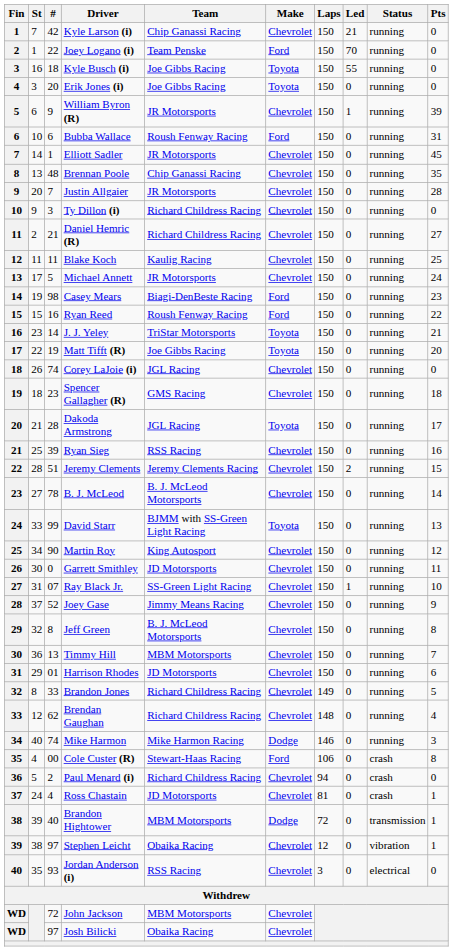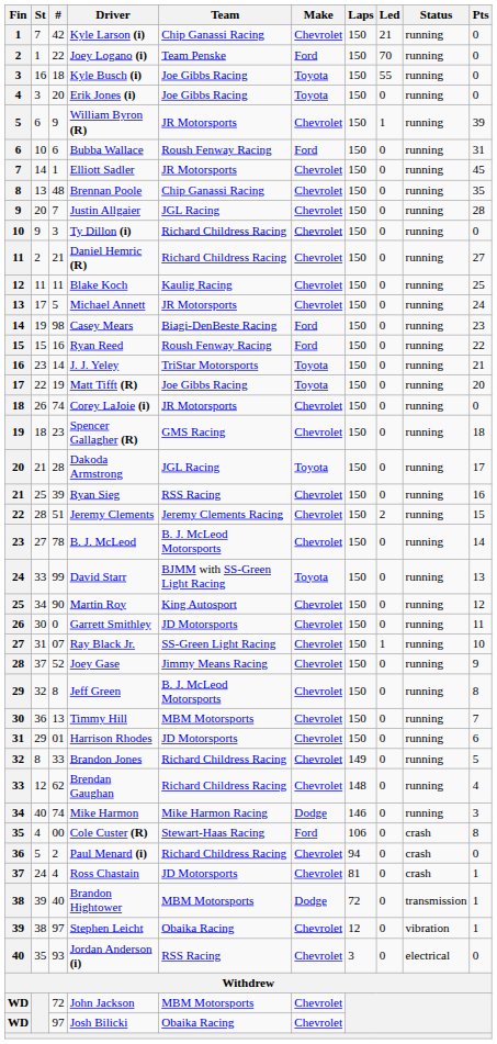 <table class="wikitable" style="font-size:95%">
 <tr>
 <th>Fin</th>
 <th>St</th>
 <th>#</th>
 <th>Driver</th>
 <th>Team</th>
 <th>Make</th>
 <th>Laps</th>
 <th>Led</th>
 <th>Status</th>
 <th>Pts</th>
 </tr>
 <tr>
 <th>1</th>
 <td>7</td>
 <td>42</td>
 <td><a href='#'>Kyle Larson</a> <strong>(i)</strong></td>
 <td><a href='#'>Chip Ganassi Racing</a></td>
 <td><a href='#'>Chevrolet</a></td>
 <td>150</td>
 <td>21</td>
 <td>running</td>
 <td>0</td>
 </tr>
 <tr>
 <th>2</th>
 <td>1</td>
 <td>22</td>
 <td><a href='#'>Joey Logano</a> <strong>(i)</strong></td>
 <td><a href='#'>Team Penske</a></td>
 <td><a href='#'>Ford</a></td>
 <td>150</td>
 <td>70</td>
 <td>running</td>
 <td>0</td>
 </tr>
 <tr>
 <th>3</th>
 <td>16</td>
 <td>18</td>
 <td><a href='#'>Kyle Busch</a> <strong>(i)</strong></td>
 <td><a href='#'>Joe Gibbs Racing</a></td>
 <td><a href='#'>Toyota</a></td>
 <td>150</td>
 <td>55</td>
 <td>running</td>
 <td>0</td>
 </tr>
 <tr>
 <th>4</th>
 <td>3</td>
 <td>20</td>
 <td><a href='#'>Erik Jones</a> <strong>(i)</strong></td>
 <td><a href='#'>Joe Gibbs Racing</a></td>
 <td><a href='#'>Toyota</a></td>
 <td>150</td>
 <td>0</td>
 <td>running</td>
 <td>0</td>
 </tr>
 <tr>
 <th>5</th>
 <td>6</td>
 <td>9</td>
 <td><a href='#'>William Byron</a> <strong>(R)</strong></td>
 <td><a href='#'>JR Motorsports</a></td>
 <td><a href='#'>Chevrolet</a></td>
 <td>150</td>
 <td>1</td>
 <td>running</td>
 <td>39</td>
 </tr>
 <tr>
 <th>6</th>
 <td>10</td>
 <td>6</td>
 <td><a href='#'>Bubba Wallace</a></td>
 <td><a href='#'>Roush Fenway Racing</a></td>
 <td><a href='#'>Ford</a></td>
 <td>150</td>
 <td>0</td>
 <td>running</td>
 <td>31</td>
 </tr>
 <tr>
 <th>7</th>
 <td>14</td>
 <td>1</td>
 <td><a href='#'>Elliott Sadler</a></td>
 <td><a href='#'>JR Motorsports</a></td>
 <td><a href='#'>Chevrolet</a></td>
 <td>150</td>
 <td>0</td>
 <td>running</td>
 <td>45</td>
 </tr>
 <tr>
 <th>8</th>
 <td>13</td>
 <td>48</td>
 <td><a href='#'>Brennan Poole</a></td>
 <td><a href='#'>Chip Ganassi Racing</a></td>
 <td><a href='#'>Chevrolet</a></td>
 <td>150</td>
 <td>0</td>
 <td>running</td>
 <td>35</td>
 </tr>
 <tr>
 <th>9</th>
 <td>20</td>
 <td>7</td>
 <td><a href='#'>Justin Allgaier</a></td>
-<td><a href='#'>JR Motorsports</a></td>
+<td><a href='#'>JGL Racing</a></td>
 <td><a href='#'>Chevrolet</a></td>
 <td>150</td>
 <td>0</td>
 <td>running</td>
 <td>28</td>
 </tr>
 <tr>
 <th>10</th>
 <td>9</td>
 <td>3</td>
 <td><a href='#'>Ty Dillon</a> <strong>(i)</strong></td>
 <td><a href='#'>Richard Childress Racing</a></td>
 <td><a href='#'>Chevrolet</a></td>
 <td>150</td>
 <td>0</td>
 <td>running</td>
 <td>0</td>
 </tr>
 <tr>
 <th>11</th>
 <td>2</td>
 <td>21</td>
 <td><a href='#'>Daniel Hemric</a> <strong>(R)</strong></td>
 <td><a href='#'>Richard Childress Racing</a></td>
 <td><a href='#'>Chevrolet</a></td>
 <td>150</td>
 <td>0</td>
 <td>running</td>
 <td>27</td>
 </tr>
 <tr>
 <th>12</th>
 <td>11</td>
 <td>11</td>
 <td><a href='#'>Blake Koch</a></td>
 <td><a href='#'>Kaulig Racing</a></td>
 <td><a href='#'>Chevrolet</a></td>
 <td>150</td>
 <td>0</td>
 <td>running</td>
 <td>25</td>
 </tr>
 <tr>
 <th>13</th>
 <td>17</td>
 <td>5</td>
 <td><a href='#'>Michael Annett</a></td>
 <td><a href='#'>JR Motorsports</a></td>
 <td><a href='#'>Chevrolet</a></td>
 <td>150</td>
 <td>0</td>
 <td>running</td>
 <td>24</td>
 </tr>
 <tr>
 <th>14</th>
 <td>19</td>
 <td>98</td>
 <td><a href='#'>Casey Mears</a></td>
 <td><a href='#'>Biagi-DenBeste Racing</a></td>
 <td><a href='#'>Ford</a></td>
 <td>150</td>
 <td>0</td>
 <td>running</td>
 <td>23</td>
 </tr>
 <tr>
 <th>15</th>
 <td>15</td>
 <td>16</td>
 <td><a href='#'>Ryan Reed</a></td>
 <td><a href='#'>Roush Fenway Racing</a></td>
 <td><a href='#'>Ford</a></td>
 <td>150</td>
 <td>0</td>
 <td>running</td>
 <td>22</td>
 </tr>
 <tr>
 <th>16</th>
 <td>23</td>
 <td>14</td>
 <td><a href='#'>J. J. Yeley</a></td>
 <td><a href='#'>TriStar Motorsports</a></td>
 <td><a href='#'>Toyota</a></td>
 <td>150</td>
 <td>0</td>
 <td>running</td>
 <td>21</td>
 </tr>
 <tr>
 <th>17</th>
 <td>22</td>
 <td>19</td>
 <td><a href='#'>Matt Tifft</a> <strong>(R)</strong></td>
 <td><a href='#'>Joe Gibbs Racing</a></td>
 <td><a href='#'>Toyota</a></td>
 <td>150</td>
 <td>0</td>
 <td>running</td>
 <td>20</td>
 </tr>
 <tr>
 <th>18</th>
 <td>26</td>
 <td>74</td>
 <td><a href='#'>Corey LaJoie</a> <strong>(i)</strong></td>
-<td><a href='#'>JGL Racing</a></td>
+<td><a href='#'>JR Motorsports</a></td>
 <td><a href='#'>Chevrolet</a></td>
 <td>150</td>
 <td>0</td>
 <td>running</td>
 <td>0</td>
 </tr>
 <tr>
 <th>19</th>
 <td>18</td>
 <td>23</td>
 <td><a href='#'>Spencer Gallagher</a> <strong>(R)</strong></td>
 <td><a href='#'>GMS Racing</a></td>
 <td><a href='#'>Chevrolet</a></td>
 <td>150</td>
 <td>0</td>
 <td>running</td>
 <td>18</td>
 </tr>
 <tr>
 <th>20</th>
 <td>21</td>
 <td>28</td>
 <td><a href='#'>Dakoda Armstrong</a></td>
 <td><a href='#'>JGL Racing</a></td>
 <td><a href='#'>Toyota</a></td>
 <td>150</td>
 <td>0</td>
 <td>running</td>
 <td>17</td>
 </tr>
 <tr>
 <th>21</th>
 <td>25</td>
 <td>39</td>
 <td><a href='#'>Ryan Sieg</a></td>
 <td><a href='#'>RSS Racing</a></td>
 <td><a href='#'>Chevrolet</a></td>
 <td>150</td>
 <td>0</td>
 <td>running</td>
 <td>16</td>
 </tr>
 <tr>
 <th>22</th>
 <td>28</td>
 <td>51</td>
 <td><a href='#'>Jeremy Clements</a></td>
 <td><a href='#'>Jeremy Clements Racing</a></td>
 <td><a href='#'>Chevrolet</a></td>
 <td>150</td>
 <td>2</td>
 <td>running</td>
 <td>15</td>
 </tr>
 <tr>
 <th>23</th>
 <td>27</td>
 <td>78</td>
 <td><a href='#'>B. J. McLeod</a></td>
 <td><a href='#'>B. J. McLeod Motorsports</a></td>
 <td><a href='#'>Chevrolet</a></td>
 <td>150</td>
 <td>0</td>
 <td>running</td>
 <td>14</td>
 </tr>
 <tr>
 <th>24</th>
 <td>33</td>
 <td>99</td>
 <td><a href='#'>David Starr</a></td>
 <td><a href='#'>BJMM</a> with <a href='#'>SS-Green Light Racing</a></td>
 <td><a href='#'>Toyota</a></td>
 <td>150</td>
 <td>0</td>
 <td>running</td>
 <td>13</td>
 </tr>
 <tr>
 <th>25</th>
 <td>34</td>
 <td>90</td>
 <td><a href='#'>Martin Roy</a></td>
 <td><a href='#'>King Autosport</a></td>
 <td><a href='#'>Chevrolet</a></td>
 <td>150</td>
 <td>0</td>
 <td>running</td>
 <td>12</td>
 </tr>
 <tr>
 <th>26</th>
 <td>30</td>
 <td>0</td>
 <td><a href='#'>Garrett Smithley</a></td>
 <td><a href='#'>JD Motorsports</a></td>
 <td><a href='#'>Chevrolet</a></td>
 <td>150</td>
 <td>0</td>
 <td>running</td>
 <td>11</td>
 </tr>
 <tr>
 <th>27</th>
 <td>31</td>
 <td>07</td>
 <td><a href='#'>Ray Black Jr.</a></td>
 <td><a href='#'>SS-Green Light Racing</a></td>
 <td><a href='#'>Chevrolet</a></td>
 <td>150</td>
 <td>1</td>
 <td>running</td>
 <td>10</td>
 </tr>
 <tr>
 <th>28</th>
 <td>37</td>
 <td>52</td>
 <td><a href='#'>Joey Gase</a></td>
 <td><a href='#'>Jimmy Means Racing</a></td>
 <td><a href='#'>Chevrolet</a></td>
 <td>150</td>
 <td>0</td>
 <td>running</td>
 <td>9</td>
 </tr>
 <tr>
 <th>29</th>
 <td>32</td>
 <td>8</td>
 <td><a href='#'>Jeff Green</a></td>
 <td><a href='#'>B. J. McLeod Motorsports</a></td>
 <td><a href='#'>Chevrolet</a></td>
 <td>150</td>
 <td>0</td>
 <td>running</td>
 <td>8</td>
 </tr>
 <tr>
 <th>30</th>
 <td>36</td>
 <td>13</td>
 <td><a href='#'>Timmy Hill</a></td>
 <td><a href='#'>MBM Motorsports</a></td>
 <td><a href='#'>Chevrolet</a></td>
 <td>150</td>
 <td>0</td>
 <td>running</td>
 <td>7</td>
 </tr>
 <tr>
 <th>31</th>
 <td>29</td>
 <td>01</td>
 <td><a href='#'>Harrison Rhodes</a></td>
 <td><a href='#'>JD Motorsports</a></td>
 <td><a href='#'>Chevrolet</a></td>
 <td>150</td>
 <td>0</td>
 <td>running</td>
 <td>6</td>
 </tr>
 <tr>
 <th>32</th>
 <td>8</td>
 <td>33</td>
 <td><a href='#'>Brandon Jones</a></td>
 <td><a href='#'>Richard Childress Racing</a></td>
 <td><a href='#'>Chevrolet</a></td>
 <td>149</td>
 <td>0</td>
 <td>running</td>
 <td>5</td>
 </tr>
 <tr>
 <th>33</th>
 <td>12</td>
 <td>62</td>
 <td><a href='#'>Brendan Gaughan</a></td>
 <td><a href='#'>Richard Childress Racing</a></td>
 <td><a href='#'>Chevrolet</a></td>
 <td>148</td>
 <td>0</td>
 <td>running</td>
 <td>4</td>
 </tr>
 <tr>
 <th>34</th>
 <td>40</td>
 <td>74</td>
 <td><a href='#'>Mike Harmon</a></td>
 <td><a href='#'>Mike Harmon Racing</a></td>
 <td><a href='#'>Dodge</a></td>
 <td>146</td>
 <td>0</td>
 <td>running</td>
 <td>3</td>
 </tr>
 <tr>
 <th>35</th>
 <td>4</td>
 <td>00</td>
 <td><a href='#'>Cole Custer</a> <strong>(R)</strong></td>
 <td><a href='#'>Stewart-Haas Racing</a></td>
 <td><a href='#'>Ford</a></td>
 <td>106</td>
 <td>0</td>
 <td>crash</td>
 <td>8</td>
 </tr>
 <tr>
 <th>36</th>
 <td>5</td>
 <td>2</td>
 <td><a href='#'>Paul Menard</a> <strong>(i)</strong></td>
 <td><a href='#'>Richard Childress Racing</a></td>
 <td><a href='#'>Chevrolet</a></td>
 <td>94</td>
 <td>0</td>
 <td>crash</td>
 <td>0</td>
 </tr>
 <tr>
 <th>37</th>
 <td>24</td>
 <td>4</td>
 <td><a href='#'>Ross Chastain</a></td>
 <td><a href='#'>JD Motorsports</a></td>
 <td><a href='#'>Chevrolet</a></td>
 <td>81</td>
 <td>0</td>
 <td>crash</td>
 <td>1</td>
 </tr>
 <tr>
 <th>38</th>
 <td>39</td>
 <td>40</td>
 <td><a href='#'>Brandon Hightower</a></td>
 <td><a href='#'>MBM Motorsports</a></td>
 <td><a href='#'>Dodge</a></td>
 <td>72</td>
 <td>0</td>
 <td>transmission</td>
 <td>1</td>
 </tr>
 <tr>
 <th>39</th>
 <td>38</td>
 <td>97</td>
 <td><a href='#'>Stephen Leicht</a></td>
 <td><a href='#'>Obaika Racing</a></td>
 <td><a href='#'>Chevrolet</a></td>
 <td>12</td>
 <td>0</td>
 <td>vibration</td>
 <td>1</td>
 </tr>
 <tr>
 <th>40</th>
 <td>35</td>
 <td>93</td>
 <td><a href='#'>Jordan Anderson</a> <strong>(i)</strong></td>
 <td><a href='#'>RSS Racing</a></td>
 <td><a href='#'>Chevrolet</a></td>
 <td>3</td>
 <td>0</td>
 <td>electrical</td>
 <td>0</td>
 </tr>
 <tr>
 <th colspan="10">Withdrew</th>
 </tr>
 <tr>
 <th>WD</th>
 <th rowspan="2"></th>
 <td>72</td>
 <td><a href='#'>John Jackson</a></td>
 <td><a href='#'>MBM Motorsports</a></td>
 <td><a href='#'>Chevrolet</a></td>
 <th colspan="4" rowspan="2"></th>
 </tr>
 <tr>
 <th>WD</th>
 <td>97</td>
 <td><a href='#'>Josh Bilicki</a></td>
 <td><a href='#'>Obaika Racing</a></td>
 <td><a href='#'>Chevrolet</a></td>
 </tr>
 <tr>
 <th colspan="10"></th>
 </tr>
 </table>
